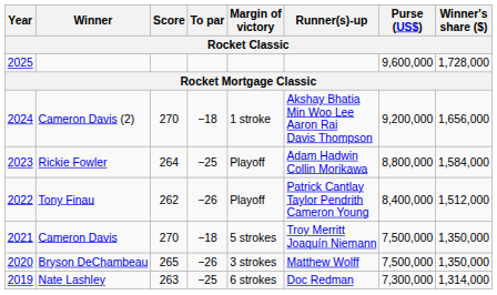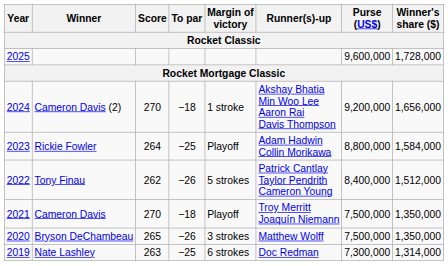 <table class="wikitable" style="font-size:95%">
 <tr>
 <th>Year</th>
 <th>Winner</th>
 <th>Score</th>
 <th>To par</th>
 <th>Margin of<br>victory</th>
 <th>Runner(s)-up</th>
 <th>Purse<br>(<a href='#'>US$</a>)</th>
 <th>Winner's<br>share ($)</th>
 </tr>
 <tr>
 <th colspan=8>Rocket Classic</th>
 </tr>
 <tr>
 <td><a href='#'>2025</a></td>
 <td></td>
 <td align=center></td>
 <td align=center></td>
 <td></td>
 <td></td>
 <td align=center>9,600,000</td>
 <td align=center>1,728,000</td>
 </tr>
 <tr>
 <th colspan=8>Rocket Mortgage Classic</th>
 </tr>
 <tr>
 <td><a href='#'>2024</a></td>
 <td> <a href='#'>Cameron Davis</a> (2)</td>
 <td align=center>270</td>
 <td align=center>−18</td>
 <td>1 stroke</td>
 <td> <a href='#'>Akshay Bhatia</a><br> <a href='#'>Min Woo Lee</a><br> <a href='#'>Aaron Rai</a><br> <a href='#'>Davis Thompson</a></td>
 <td align=center>9,200,000</td>
 <td align=center>1,656,000</td>
 </tr>
 <tr>
 <td><a href='#'>2023</a></td>
 <td> <a href='#'>Rickie Fowler</a></td>
 <td align=center>264</td>
 <td align=center>−25</td>
 <td>Playoff</td>
 <td> <a href='#'>Adam Hadwin</a><br> <a href='#'>Collin Morikawa</a></td>
 <td align=center>8,800,000</td>
 <td align=center>1,584,000</td>
 </tr>
 <tr>
 <td><a href='#'>2022</a></td>
 <td> <a href='#'>Tony Finau</a></td>
 <td align=center>262</td>
 <td align=center>−26</td>
-<td>Playoff</td>
+<td>5 strokes</td>
 <td> <a href='#'>Patrick Cantlay</a><br> <a href='#'>Taylor Pendrith</a><br> <a href='#'>Cameron Young</a></td>
 <td align=center>8,400,000</td>
 <td align=center>1,512,000</td>
 </tr>
 <tr>
 <td><a href='#'>2021</a></td>
 <td> <a href='#'>Cameron Davis</a></td>
 <td align=center>270</td>
 <td align=center>−18</td>
-<td>5 strokes</td>
+<td>Playoff</td>
 <td> <a href='#'>Troy Merritt</a><br> <a href='#'>Joaquín Niemann</a></td>
 <td align=center>7,500,000</td>
 <td align=center>1,350,000</td>
 </tr>
 <tr>
 <td><a href='#'>2020</a></td>
 <td> <a href='#'>Bryson DeChambeau</a></td>
 <td align=center>265</td>
 <td align=center>−26</td>
 <td>3 strokes</td>
 <td> <a href='#'>Matthew Wolff</a></td>
 <td align=center>7,500,000</td>
 <td align=center>1,350,000</td>
 </tr>
 <tr>
 <td><a href='#'>2019</a></td>
 <td> <a href='#'>Nate Lashley</a></td>
 <td align=center>263</td>
 <td align=center>−25</td>
 <td>6 strokes</td>
 <td> <a href='#'>Doc Redman</a></td>
 <td align=center>7,300,000</td>
 <td align=center>1,314,000</td>
 </tr>
 </table>
